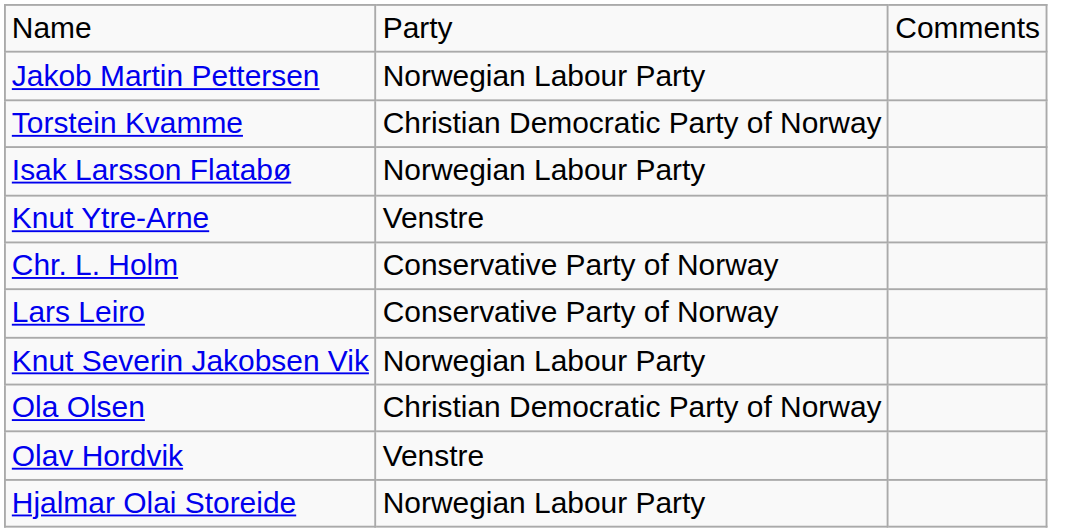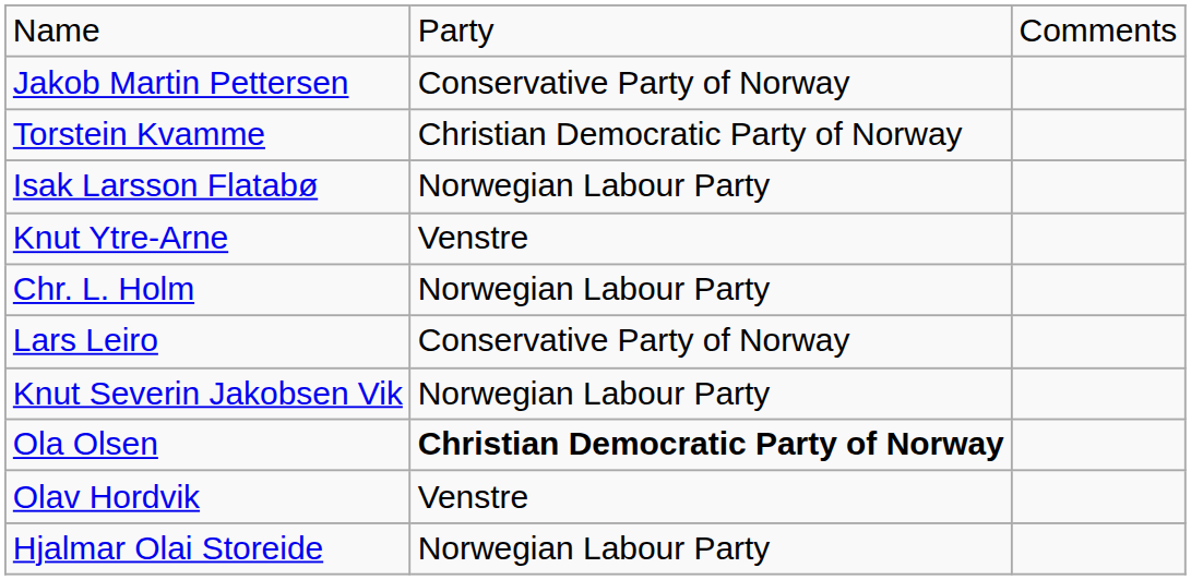 <table class="wikitable">
 <tr>
 <td>Name</td>
 <td>Party</td>
 <td>Comments</td>
 </tr>
 <tr>
 <td><a href='#'>Jakob Martin Pettersen</a></td>
-<td>Norwegian Labour Party</td>
+<td>Conservative Party of Norway</td>
 <td></td>
 </tr>
 <tr>
 <td><a href='#'>Torstein Kvamme</a></td>
 <td>Christian Democratic Party of Norway</td>
 <td></td>
 </tr>
 <tr>
 <td><a href='#'>Isak Larsson Flatabø</a></td>
 <td>Norwegian Labour Party</td>
 <td></td>
 </tr>
 <tr>
 <td><a href='#'>Knut Ytre-Arne</a></td>
 <td>Venstre</td>
 <td></td>
 </tr>
 <tr>
 <td><a href='#'>Chr. L. Holm</a></td>
-<td>Conservative Party of Norway</td>
+<td>Norwegian Labour Party</td>
 <td></td>
 </tr>
 <tr>
 <td><a href='#'>Lars Leiro</a></td>
 <td>Conservative Party of Norway</td>
 <td></td>
 </tr>
 <tr>
 <td><a href='#'>Knut Severin Jakobsen Vik</a></td>
 <td>Norwegian Labour Party</td>
 <td></td>
 </tr>
 <tr>
 <td><a href='#'>Ola Olsen</a></td>
-<td>Christian Democratic Party of Norway</td>
+<td><strong>Christian Democratic Party of Norway</strong></td>
 <td></td>
 </tr>
 <tr>
 <td><a href='#'>Olav Hordvik</a></td>
 <td>Venstre</td>
 <td></td>
 </tr>
 <tr>
 <td><a href='#'>Hjalmar Olai Storeide</a></td>
 <td>Norwegian Labour Party</td>
 <td></td>
 </tr>
 </table>
